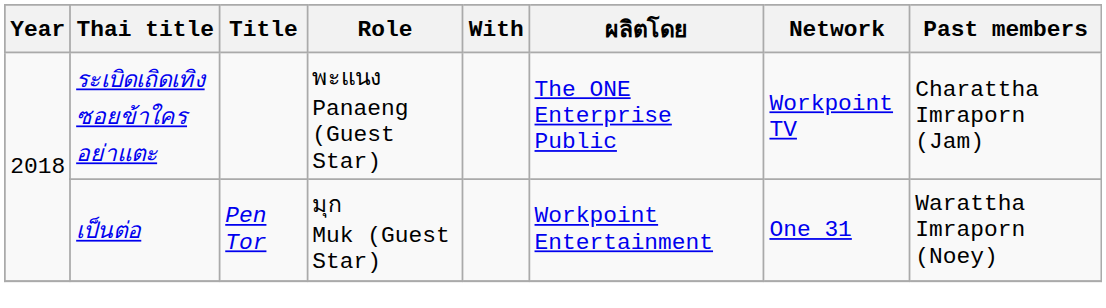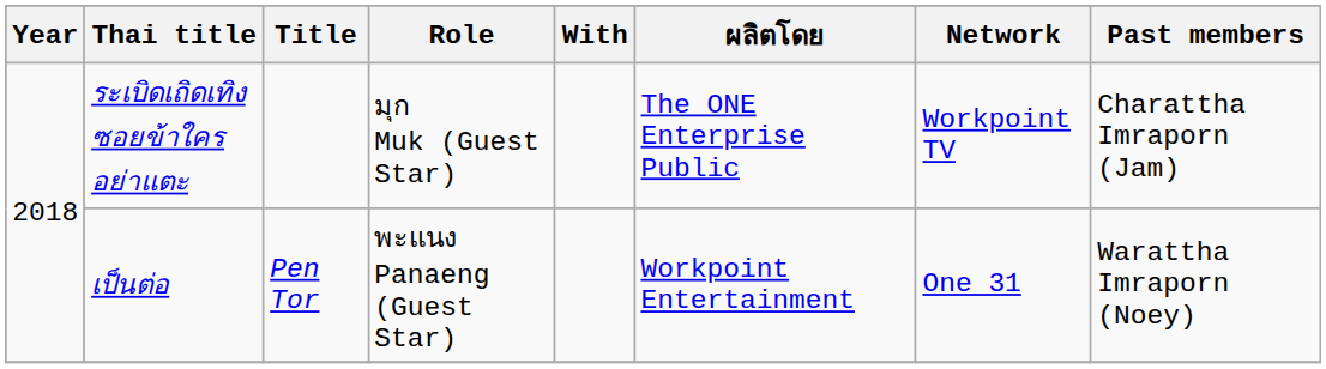 <table class="wikitable" width = 100%>
 <tr>
 <th><strong>Year</strong></th>
 <th><strong>Thai title</strong></th>
 <th><strong>Title</strong></th>
 <th><strong>Role</strong></th>
 <th><strong>With</strong></th>
 <th>ผลิตโดย</th>
 <th><strong>Network</strong></th>
 <th><strong>Past members</strong></th>
 </tr>
 <tr>
 <td rowspan="2">2018</td>
 <td><em><a href='#'>ระเบิดเถิดเทิงซอยข้าใครอย่าแตะ</a></em></td>
 <td><em> </em></td>
-<td>พะแนง <br> Panaeng (Guest Star)</td>
+<td>มุก <br> Muk (Guest Star)</td>
 <td></td>
 <td><a href='#'>The ONE Enterprise Public</a></td>
 <td><a href='#'>Workpoint TV</a></td>
 <td>Charattha Imraporn (Jam)</td>
 </tr>
 <tr>
 <td><em><a href='#'>เป็นต่อ</a></em></td>
 <td><em><a href='#'>Pen Tor</a></em></td>
-<td>มุก <br> Muk (Guest Star)</td>
+<td>พะแนง <br> Panaeng (Guest Star)</td>
 <td></td>
 <td><a href='#'>Workpoint Entertainment</a></td>
 <td><a href='#'>One 31</a></td>
 <td>Warattha Imraporn (Noey)</td>
 </tr>
 <tr>
 </tr>
 </table>
